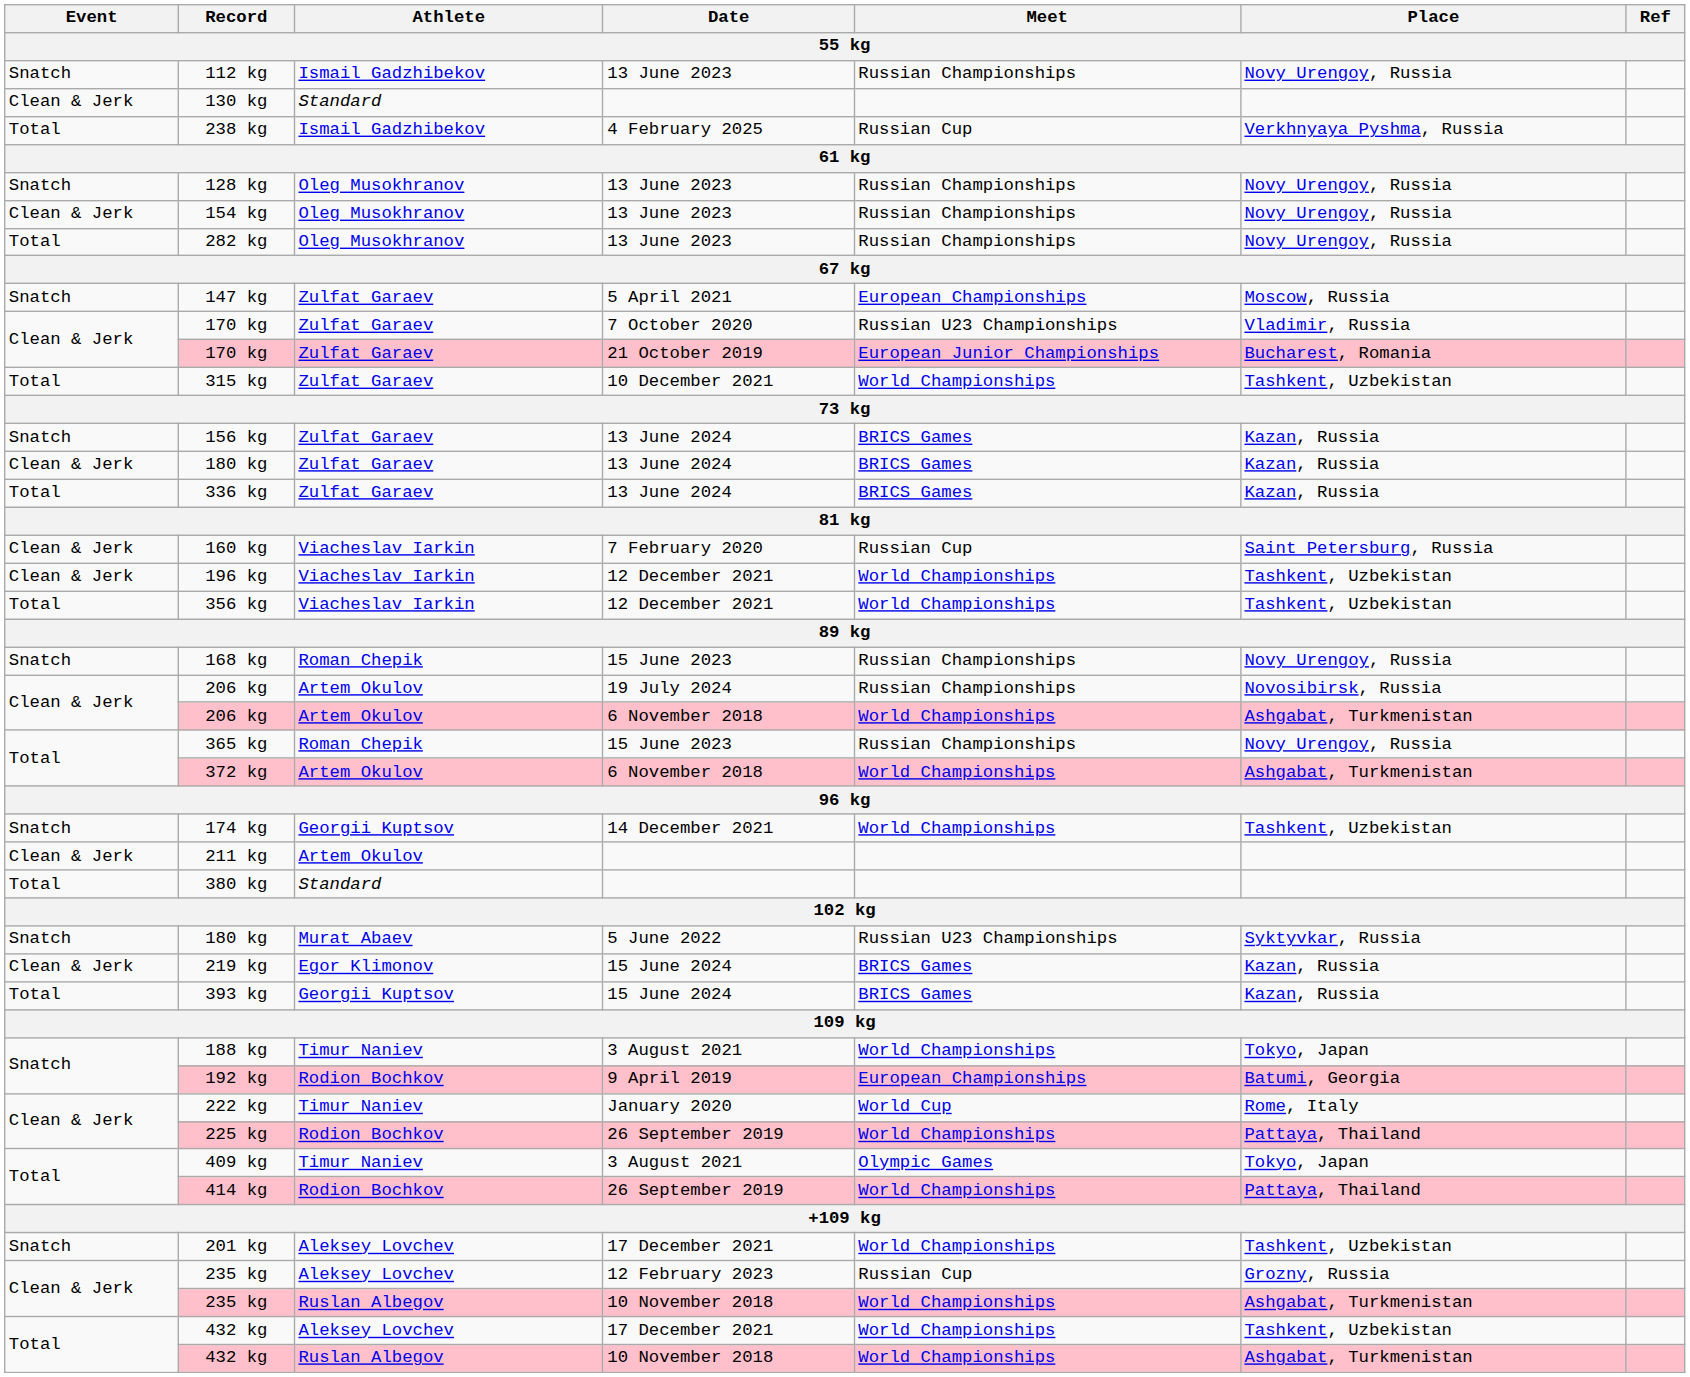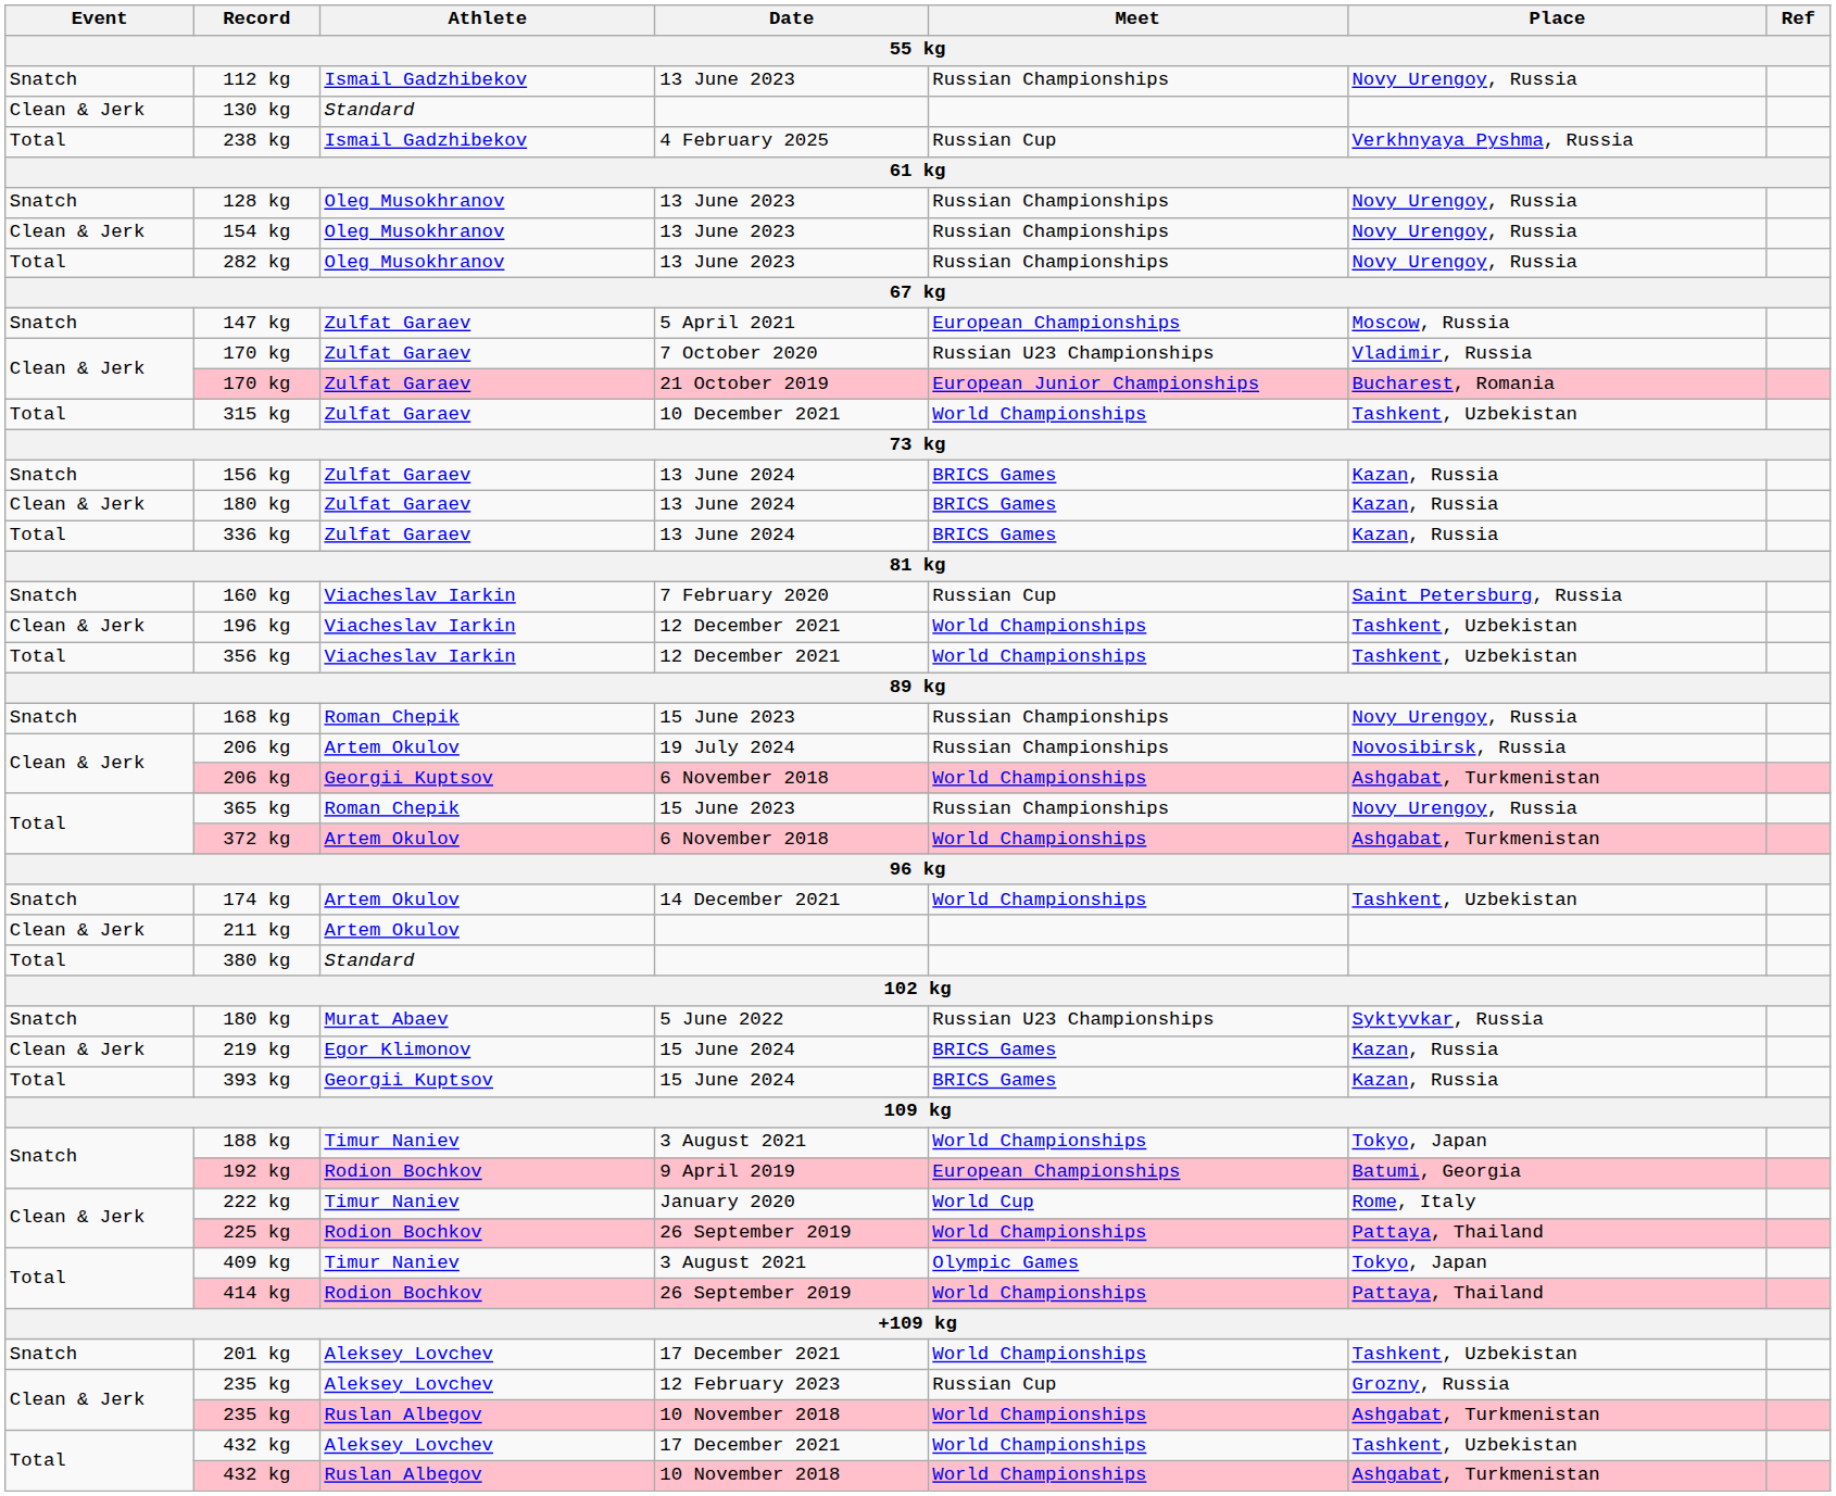 <table class="wikitable" style="font-size:95%; width: 95%;">
 <tr>
 <th width=9%>Event</th>
 <th width=6%>Record</th>
 <th width=16%>Athlete</th>
 <th width=13%>Date</th>
 <th width=20%>Meet</th>
 <th width=20%>Place</th>
 <th width=3%>Ref</th>
 </tr>
 <tr bgcolor="#DDDDDD">
 <th colspan="7">55 kg</th>
 </tr>
 <tr>
 <td>Snatch</td>
 <td align="center">112 kg</td>
 <td><a href='#'>Ismail Gadzhibekov</a></td>
 <td>13 June 2023</td>
 <td>Russian Championships</td>
 <td><a href='#'>Novy Urengoy</a>, Russia</td>
 <td></td>
 </tr>
 <tr>
 <td>Clean & Jerk</td>
 <td align="center">130 kg</td>
 <td><em>Standard</em></td>
 <td></td>
 <td></td>
 <td></td>
 <td></td>
 </tr>
 <tr>
 <td>Total</td>
 <td align="center">238 kg</td>
 <td><a href='#'>Ismail Gadzhibekov</a></td>
 <td>4 February 2025</td>
 <td>Russian Cup</td>
 <td><a href='#'>Verkhnyaya Pyshma</a>, Russia</td>
 <td></td>
 </tr>
 <tr bgcolor="#DDDDDD">
 <th colspan="7">61 kg</th>
 </tr>
 <tr>
 <td>Snatch</td>
 <td align="center">128 kg</td>
 <td><a href='#'>Oleg Musokhranov</a></td>
 <td>13 June 2023</td>
 <td>Russian Championships</td>
 <td><a href='#'>Novy Urengoy</a>, Russia</td>
 <td></td>
 </tr>
 <tr>
 <td>Clean & Jerk</td>
 <td align="center">154 kg</td>
 <td><a href='#'>Oleg Musokhranov</a></td>
 <td>13 June 2023</td>
 <td>Russian Championships</td>
 <td><a href='#'>Novy Urengoy</a>, Russia</td>
 <td></td>
 </tr>
 <tr>
 <td>Total</td>
 <td align="center">282 kg</td>
 <td><a href='#'>Oleg Musokhranov</a></td>
 <td>13 June 2023</td>
 <td>Russian Championships</td>
 <td><a href='#'>Novy Urengoy</a>, Russia</td>
 <td></td>
 </tr>
 <tr bgcolor="#DDDDDD">
 <th colspan="7">67 kg</th>
 </tr>
 <tr>
 <td>Snatch</td>
 <td align="center">147 kg</td>
 <td><a href='#'>Zulfat Garaev</a></td>
 <td>5 April 2021</td>
 <td><a href='#'>European Championships</a></td>
 <td><a href='#'>Moscow</a>, Russia</td>
 <td></td>
 </tr>
 <tr>
 <td rowspan="2">Clean & Jerk</td>
 <td align="center">170 kg</td>
 <td><a href='#'>Zulfat Garaev</a></td>
 <td>7 October 2020</td>
 <td>Russian U23 Championships</td>
 <td><a href='#'>Vladimir</a>, Russia</td>
 <td></td>
 </tr>
 <tr style="background:pink">
 <td align="center">170 kg</td>
 <td><a href='#'>Zulfat Garaev</a></td>
 <td>21 October 2019</td>
 <td><a href='#'>European Junior Championships</a></td>
 <td><a href='#'>Bucharest</a>, Romania</td>
 <td></td>
 </tr>
 <tr>
 <td>Total</td>
 <td align="center">315 kg</td>
 <td><a href='#'>Zulfat Garaev</a></td>
 <td>10 December 2021</td>
 <td><a href='#'>World Championships</a></td>
 <td><a href='#'>Tashkent</a>, Uzbekistan</td>
 <td></td>
 </tr>
 <tr bgcolor="#DDDDDD">
 <th colspan="7">73 kg</th>
 </tr>
 <tr>
 <td>Snatch</td>
 <td align=center>156 kg</td>
 <td><a href='#'>Zulfat Garaev</a></td>
 <td>13 June 2024</td>
 <td><a href='#'>BRICS Games</a></td>
 <td><a href='#'>Kazan</a>, Russia</td>
 <td></td>
 </tr>
 <tr>
 <td>Clean & Jerk</td>
 <td align=center>180 kg</td>
 <td><a href='#'>Zulfat Garaev</a></td>
 <td>13 June 2024</td>
 <td><a href='#'>BRICS Games</a></td>
 <td><a href='#'>Kazan</a>, Russia</td>
 <td></td>
 </tr>
 <tr>
 <td>Total</td>
 <td align=center>336 kg</td>
 <td><a href='#'>Zulfat Garaev</a></td>
 <td>13 June 2024</td>
 <td><a href='#'>BRICS Games</a></td>
 <td><a href='#'>Kazan</a>, Russia</td>
 <td></td>
 </tr>
 <tr bgcolor="#DDDDDD">
 <th colspan="7">81 kg</th>
 </tr>
 <tr>
-<td>Clean & Jerk</td>
+<td>Snatch</td>
 <td align="center">160 kg</td>
 <td><a href='#'>Viacheslav Iarkin</a></td>
 <td>7 February 2020</td>
 <td>Russian Cup</td>
 <td><a href='#'>Saint Petersburg</a>, Russia</td>
 <td></td>
 </tr>
 <tr>
 <td>Clean & Jerk</td>
 <td align="center">196 kg</td>
 <td><a href='#'>Viacheslav Iarkin</a></td>
 <td>12 December 2021</td>
 <td><a href='#'>World Championships</a></td>
 <td><a href='#'>Tashkent</a>, Uzbekistan</td>
 <td></td>
 </tr>
 <tr>
 <td>Total</td>
 <td align="center">356 kg</td>
 <td><a href='#'>Viacheslav Iarkin</a></td>
 <td>12 December 2021</td>
 <td><a href='#'>World Championships</a></td>
 <td><a href='#'>Tashkent</a>, Uzbekistan</td>
 <td></td>
 </tr>
 <tr bgcolor="#DDDDDD">
 <th colspan="7">89 kg</th>
 </tr>
 <tr>
 <td>Snatch</td>
 <td align="center">168 kg</td>
 <td><a href='#'>Roman Chepik</a></td>
 <td>15 June 2023</td>
 <td>Russian Championships</td>
 <td><a href='#'>Novy Urengoy</a>, Russia</td>
 <td></td>
 </tr>
 <tr>
 <td rowspan=2>Clean & Jerk</td>
 <td align="center">206 kg</td>
 <td><a href='#'>Artem Okulov</a></td>
 <td>19 July 2024</td>
 <td>Russian Championships</td>
 <td><a href='#'>Novosibirsk</a>, Russia</td>
 <td></td>
 </tr>
 <tr style="background:pink">
 <td align="center">206 kg</td>
-<td><a href='#'>Artem Okulov</a></td>
+<td><a href='#'>Georgii Kuptsov</a></td>
 <td>6 November 2018</td>
 <td><a href='#'>World Championships</a></td>
 <td><a href='#'>Ashgabat</a>, Turkmenistan</td>
 <td></td>
 </tr>
 <tr>
 <td rowspan=2>Total</td>
 <td align="center">365 kg</td>
 <td><a href='#'>Roman Chepik</a></td>
 <td>15 June 2023</td>
 <td>Russian Championships</td>
 <td><a href='#'>Novy Urengoy</a>, Russia</td>
 <td></td>
 </tr>
 <tr style="background:pink">
 <td align="center">372 kg</td>
 <td><a href='#'>Artem Okulov</a></td>
 <td>6 November 2018</td>
 <td><a href='#'>World Championships</a></td>
 <td><a href='#'>Ashgabat</a>, Turkmenistan</td>
 <td></td>
 </tr>
 <tr bgcolor="#DDDDDD">
 <th colspan="7">96 kg</th>
 </tr>
 <tr>
 <td>Snatch</td>
 <td align="center">174 kg</td>
-<td><a href='#'>Georgii Kuptsov</a></td>
+<td><a href='#'>Artem Okulov</a></td>
 <td>14 December 2021</td>
 <td><a href='#'>World Championships</a></td>
 <td><a href='#'>Tashkent</a>, Uzbekistan</td>
 <td></td>
 </tr>
 <tr>
 <td>Clean & Jerk</td>
 <td align="center">211 kg</td>
 <td><a href='#'>Artem Okulov</a></td>
 <td></td>
 <td></td>
 <td></td>
 <td></td>
 </tr>
 <tr>
 <td>Total</td>
 <td align="center">380 kg</td>
 <td><em>Standard</em></td>
 <td></td>
 <td></td>
 <td></td>
 <td></td>
 </tr>
 <tr bgcolor="#DDDDDD">
 <th colspan="7">102 kg</th>
 </tr>
 <tr>
 <td>Snatch</td>
 <td align="center">180 kg</td>
 <td><a href='#'>Murat Abaev</a></td>
 <td>5 June 2022</td>
 <td>Russian U23 Championships</td>
 <td><a href='#'>Syktyvkar</a>, Russia</td>
 <td></td>
 </tr>
 <tr>
 <td>Clean & Jerk</td>
 <td align=center>219 kg</td>
 <td><a href='#'>Egor Klimonov</a></td>
 <td>15 June 2024</td>
 <td><a href='#'>BRICS Games</a></td>
 <td><a href='#'>Kazan</a>, Russia</td>
 <td></td>
 </tr>
 <tr>
 <td>Total</td>
 <td align=center>393 kg</td>
 <td><a href='#'>Georgii Kuptsov</a></td>
 <td>15 June 2024</td>
 <td><a href='#'>BRICS Games</a></td>
 <td><a href='#'>Kazan</a>, Russia</td>
 <td></td>
 </tr>
 <tr bgcolor="#DDDDDD">
 <th colspan="7">109 kg</th>
 </tr>
 <tr>
 <td rowspan=2>Snatch</td>
 <td align="center">188 kg</td>
 <td><a href='#'>Timur Naniev</a></td>
 <td>3 August 2021</td>
 <td><a href='#'>World Championships</a></td>
 <td><a href='#'>Tokyo</a>, Japan</td>
 <td></td>
 </tr>
 <tr style="background:pink">
 <td align="center">192 kg</td>
 <td><a href='#'>Rodion Bochkov</a></td>
 <td>9 April 2019</td>
 <td><a href='#'>European Championships</a></td>
 <td><a href='#'>Batumi</a>, Georgia</td>
 <td></td>
 </tr>
 <tr>
 <td rowspan=2>Clean & Jerk</td>
 <td align="center">222 kg</td>
 <td><a href='#'>Timur Naniev</a></td>
 <td>January 2020</td>
 <td><a href='#'>World Cup</a></td>
 <td><a href='#'>Rome</a>, Italy</td>
 <td></td>
 </tr>
 <tr style="background:pink">
 <td align="center">225 kg</td>
 <td><a href='#'>Rodion Bochkov</a></td>
 <td>26 September 2019</td>
 <td><a href='#'>World Championships</a></td>
 <td><a href='#'>Pattaya</a>, Thailand</td>
 <td></td>
 </tr>
 <tr>
 <td rowspan=2>Total</td>
 <td align="center">409 kg</td>
 <td><a href='#'>Timur Naniev</a></td>
 <td>3 August 2021</td>
 <td><a href='#'>Olympic Games</a></td>
 <td><a href='#'>Tokyo</a>, Japan</td>
 <td></td>
 </tr>
 <tr style="background:pink">
 <td align="center">414 kg</td>
 <td><a href='#'>Rodion Bochkov</a></td>
 <td>26 September 2019</td>
 <td><a href='#'>World Championships</a></td>
 <td><a href='#'>Pattaya</a>, Thailand</td>
 <td></td>
 </tr>
 <tr bgcolor="#DDDDDD">
 <th colspan="7">+109 kg</th>
 </tr>
 <tr>
 <td>Snatch</td>
 <td align="center">201 kg</td>
 <td><a href='#'>Aleksey Lovchev</a></td>
 <td>17 December 2021</td>
 <td><a href='#'>World Championships</a></td>
 <td><a href='#'>Tashkent</a>, Uzbekistan</td>
 <td></td>
 </tr>
 <tr>
 <td rowspan="2">Clean & Jerk</td>
 <td align="center">235 kg</td>
 <td><a href='#'>Aleksey Lovchev</a></td>
 <td>12 February 2023</td>
 <td>Russian Cup</td>
 <td><a href='#'>Grozny</a>, Russia</td>
 <td></td>
 </tr>
 <tr style="background:pink">
 <td align="center">235 kg</td>
 <td><a href='#'>Ruslan Albegov</a></td>
 <td>10 November 2018</td>
 <td><a href='#'>World Championships</a></td>
 <td><a href='#'>Ashgabat</a>, Turkmenistan</td>
 <td></td>
 </tr>
 <tr>
 <td rowspan=2>Total</td>
 <td align="center">432 kg</td>
 <td><a href='#'>Aleksey Lovchev</a></td>
 <td>17 December 2021</td>
 <td><a href='#'>World Championships</a></td>
 <td><a href='#'>Tashkent</a>, Uzbekistan</td>
 <td></td>
 </tr>
 <tr style="background:pink">
 <td align="center">432 kg</td>
 <td><a href='#'>Ruslan Albegov</a></td>
 <td>10 November 2018</td>
 <td><a href='#'>World Championships</a></td>
 <td><a href='#'>Ashgabat</a>, Turkmenistan</td>
 <td></td>
 </tr>
 </table>
